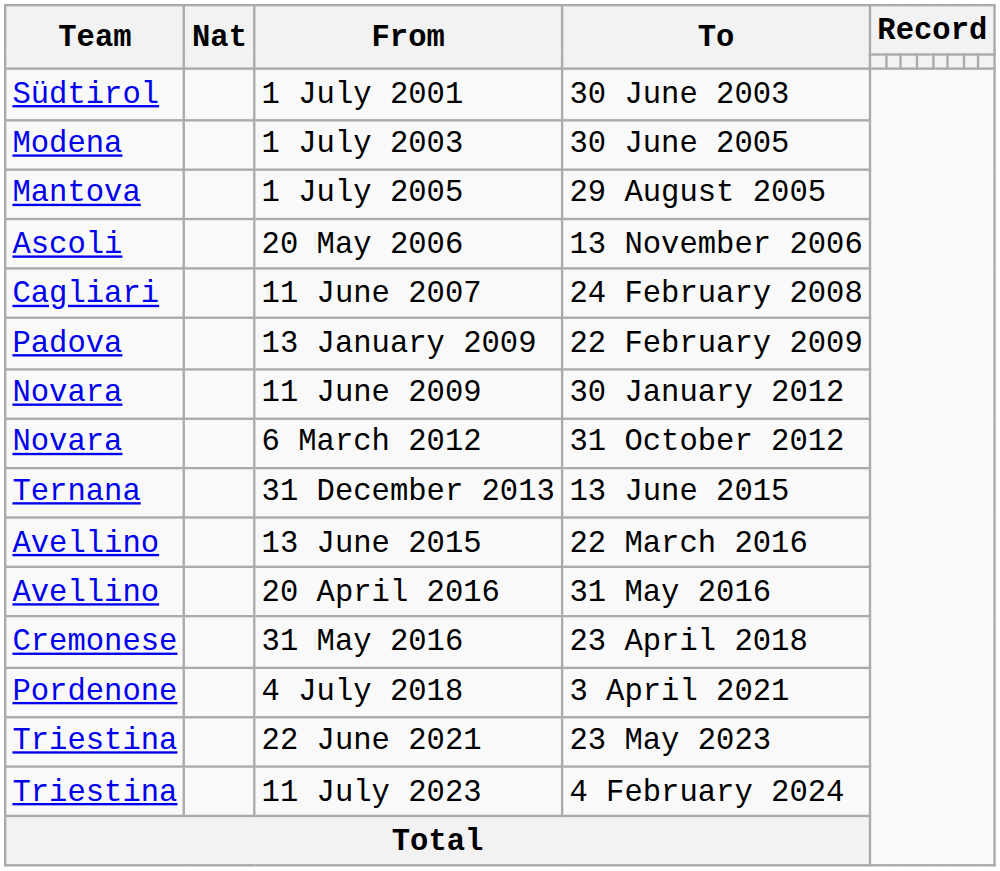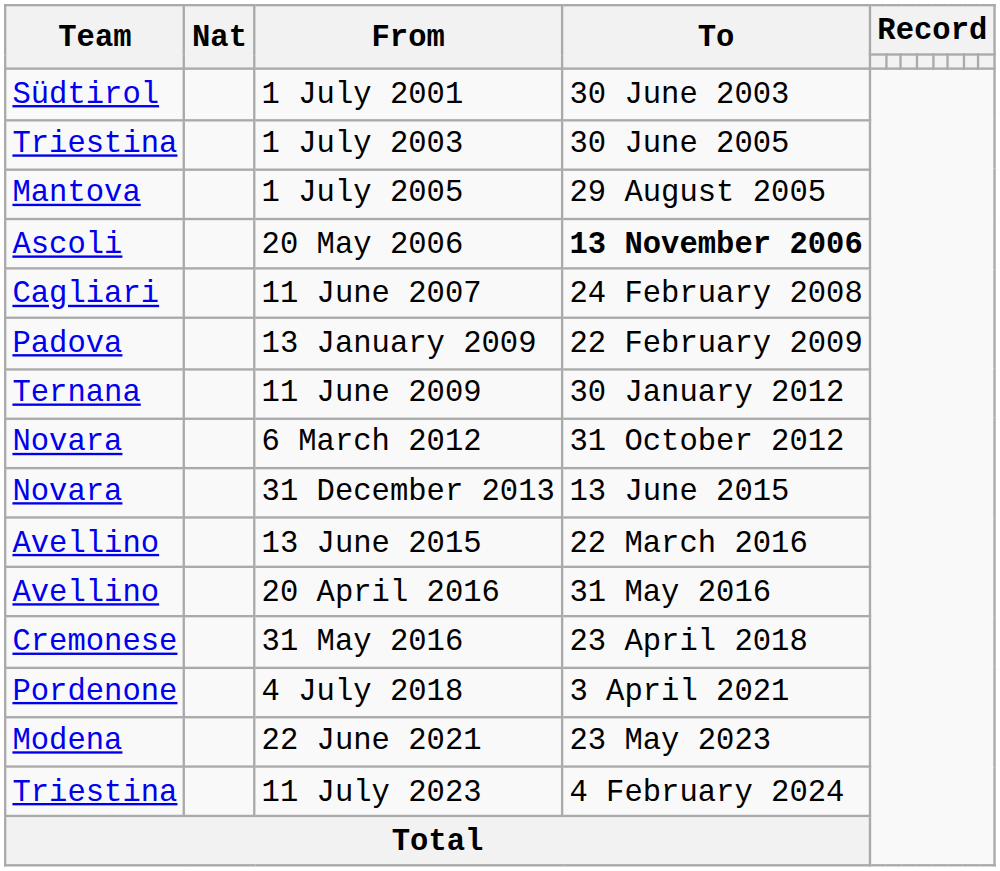 <table class="wikitable" style="text-align: center">
 <tr>
 <th rowspan="2">Team</th>
 <th rowspan="2">Nat</th>
 <th rowspan="2">From</th>
 <th rowspan="2">To</th>
 <th colspan="8">Record</th>
 </tr>
 <tr>
 <th></th>
 <th></th>
 <th></th>
 <th></th>
 <th></th>
 <th></th>
 <th></th>
 <th></th>
 </tr>
 <tr>
 <td align=left><a href='#'>Südtirol</a></td>
 <td></td>
 <td align=left>1 July 2001</td>
 <td align=left>30 June 2003<br></td>
 </tr>
 <tr>
-<td align=left><a href='#'>Modena</a></td>
+<td align=left><a href='#'>Triestina</a></td>
 <td></td>
 <td align=left>1 July 2003</td>
 <td align=left>30 June 2005<br></td>
 </tr>
 <tr>
 <td align=left><a href='#'>Mantova</a></td>
 <td></td>
 <td align=left>1 July 2005</td>
 <td align=left>29 August 2005<br></td>
 </tr>
 <tr>
 <td align=left><a href='#'>Ascoli</a></td>
 <td></td>
 <td align=left>20 May 2006</td>
-<td align=left>13 November 2006<br></td>
+<td align=left><strong>13 November 2006<br></strong></td>
 </tr>
 <tr>
 <td align=left><a href='#'>Cagliari</a></td>
 <td></td>
 <td align=left>11 June 2007</td>
 <td align=left>24 February 2008<br></td>
 </tr>
 <tr>
 <td align=left><a href='#'>Padova</a></td>
 <td></td>
 <td align=left>13 January 2009</td>
 <td align=left>22 February 2009<br></td>
 </tr>
 <tr>
-<td align=left><a href='#'>Novara</a></td>
+<td align=left><a href='#'>Ternana</a></td>
 <td></td>
 <td align=left>11 June 2009</td>
 <td align=left>30 January 2012<br></td>
 </tr>
 <tr>
 <td align=left><a href='#'>Novara</a></td>
 <td></td>
 <td align=left>6 March 2012</td>
 <td align=left>31 October 2012<br></td>
 </tr>
 <tr>
-<td align=left><a href='#'>Ternana</a></td>
+<td align=left><a href='#'>Novara</a></td>
 <td></td>
 <td align=left>31 December 2013</td>
 <td align=left>13 June 2015<br></td>
 </tr>
 <tr>
 <td align=left><a href='#'>Avellino</a></td>
 <td></td>
 <td align=left>13 June 2015</td>
 <td align=left>22 March 2016<br></td>
 </tr>
 <tr>
 <td align=left><a href='#'>Avellino</a></td>
 <td></td>
 <td align=left>20 April 2016</td>
 <td align=left>31 May 2016<br></td>
 </tr>
 <tr>
 <td align=left><a href='#'>Cremonese</a></td>
 <td></td>
 <td align=left>31 May 2016</td>
 <td align=left>23 April 2018<br></td>
 </tr>
 <tr>
 <td align=left><a href='#'>Pordenone</a></td>
 <td></td>
 <td align=left>4 July 2018</td>
 <td align=left>3 April 2021<br></td>
 </tr>
 <tr>
-<td align=left><a href='#'>Triestina</a></td>
+<td align=left><a href='#'>Modena</a></td>
 <td></td>
 <td align=left>22 June 2021</td>
 <td align=left>23 May 2023<br></td>
 </tr>
 <tr>
 <td align=left><a href='#'>Triestina</a></td>
 <td></td>
 <td align=left>11 July 2023</td>
 <td align=left>4 February 2024<br></td>
 </tr>
 <tr>
 <th colspan="4">Total<br></th>
 </tr>
 </table>
